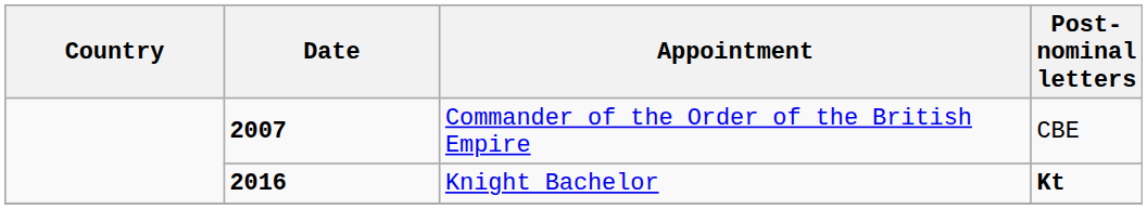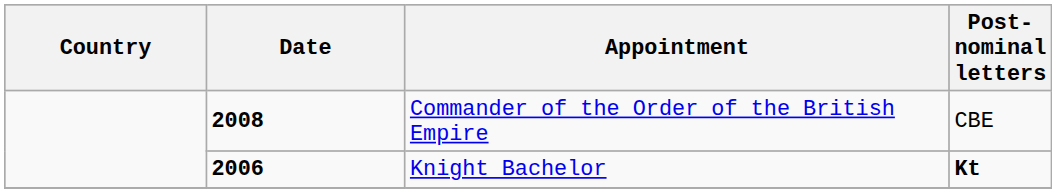 <table class="wikitable" style="width:100%;">
 <tr>
 <th style="width:20%;">Country</th>
 <th style="width:20%;">Date</th>
 <th style="width:55%;">Appointment</th>
 <th style="width:5%;">Post-nominal letters</th>
 </tr>
 <tr>
 <td rowspan=2></td>
-<td><strong>2007</strong></td>
+<td><strong>2008</strong></td>
 <td><a href='#'>Commander of the Order of the British Empire</a></td>
 <td>CBE</td>
 </tr>
 <tr>
-<td><strong>2016</strong></td>
+<td><strong>2006</strong></td>
 <td><a href='#'>Knight Bachelor</a></td>
 <td><strong>Kt</strong></td>
 </tr>
 <tr>
 </tr>
 </table>
